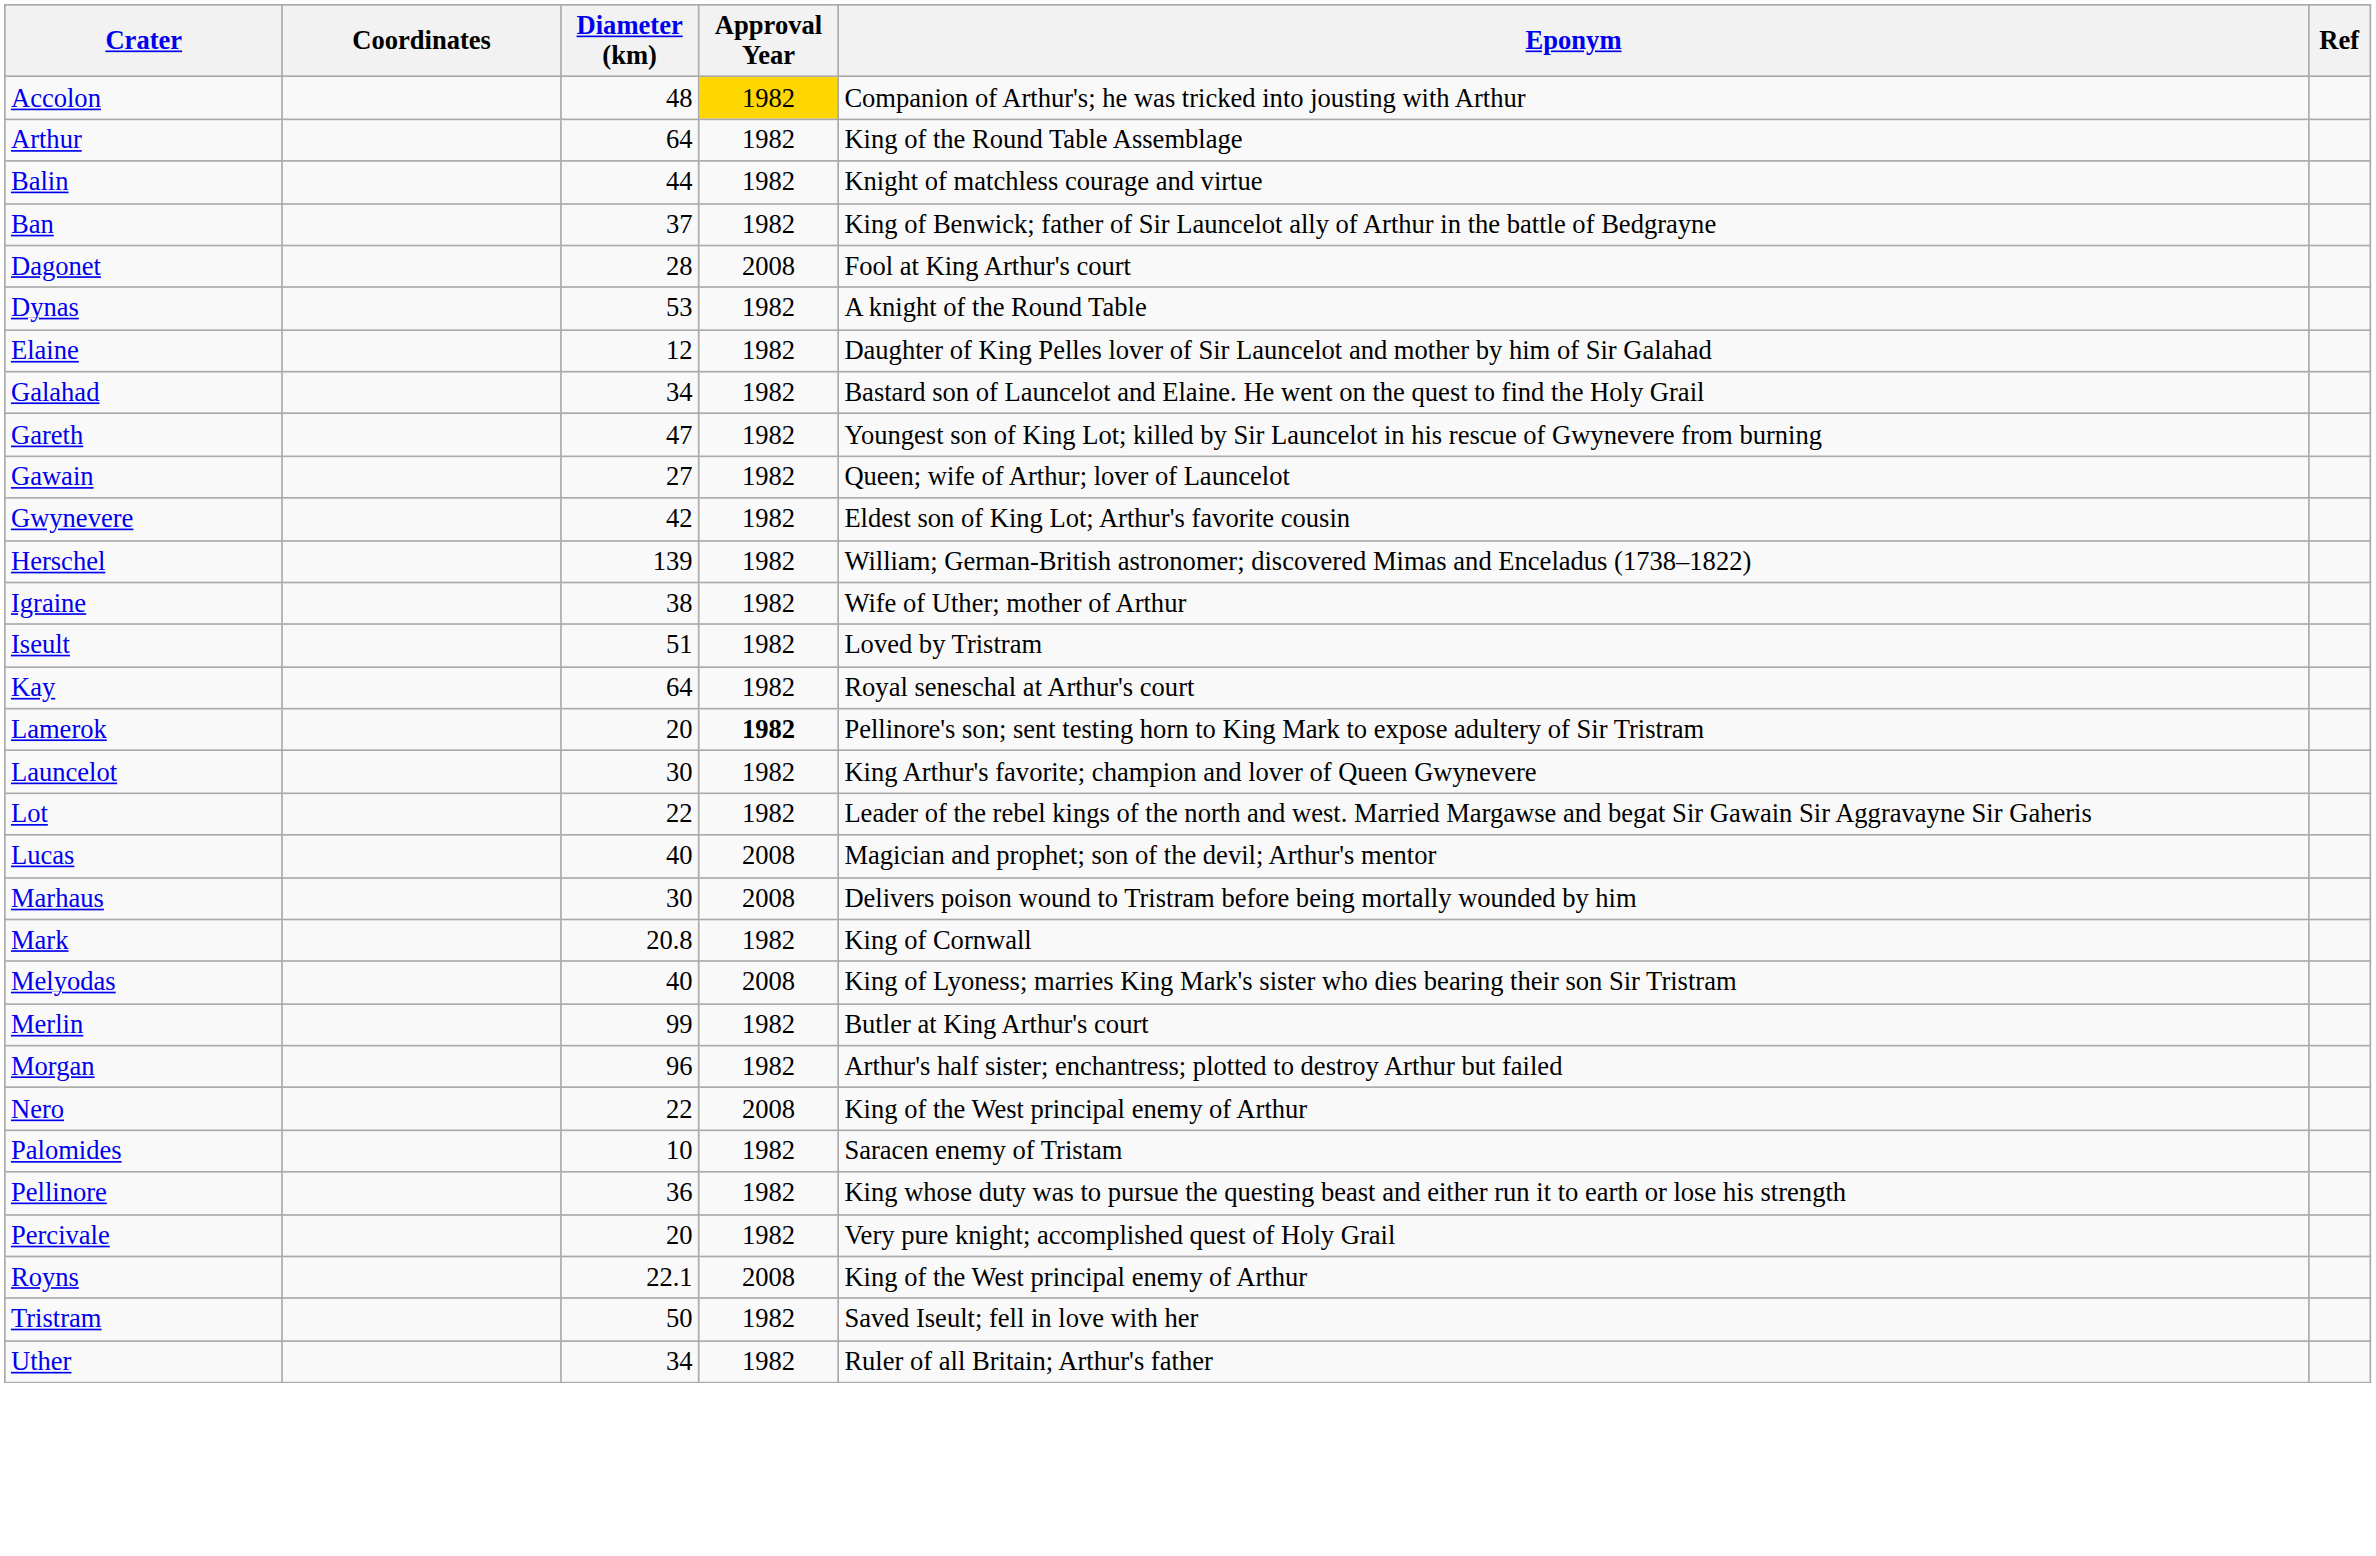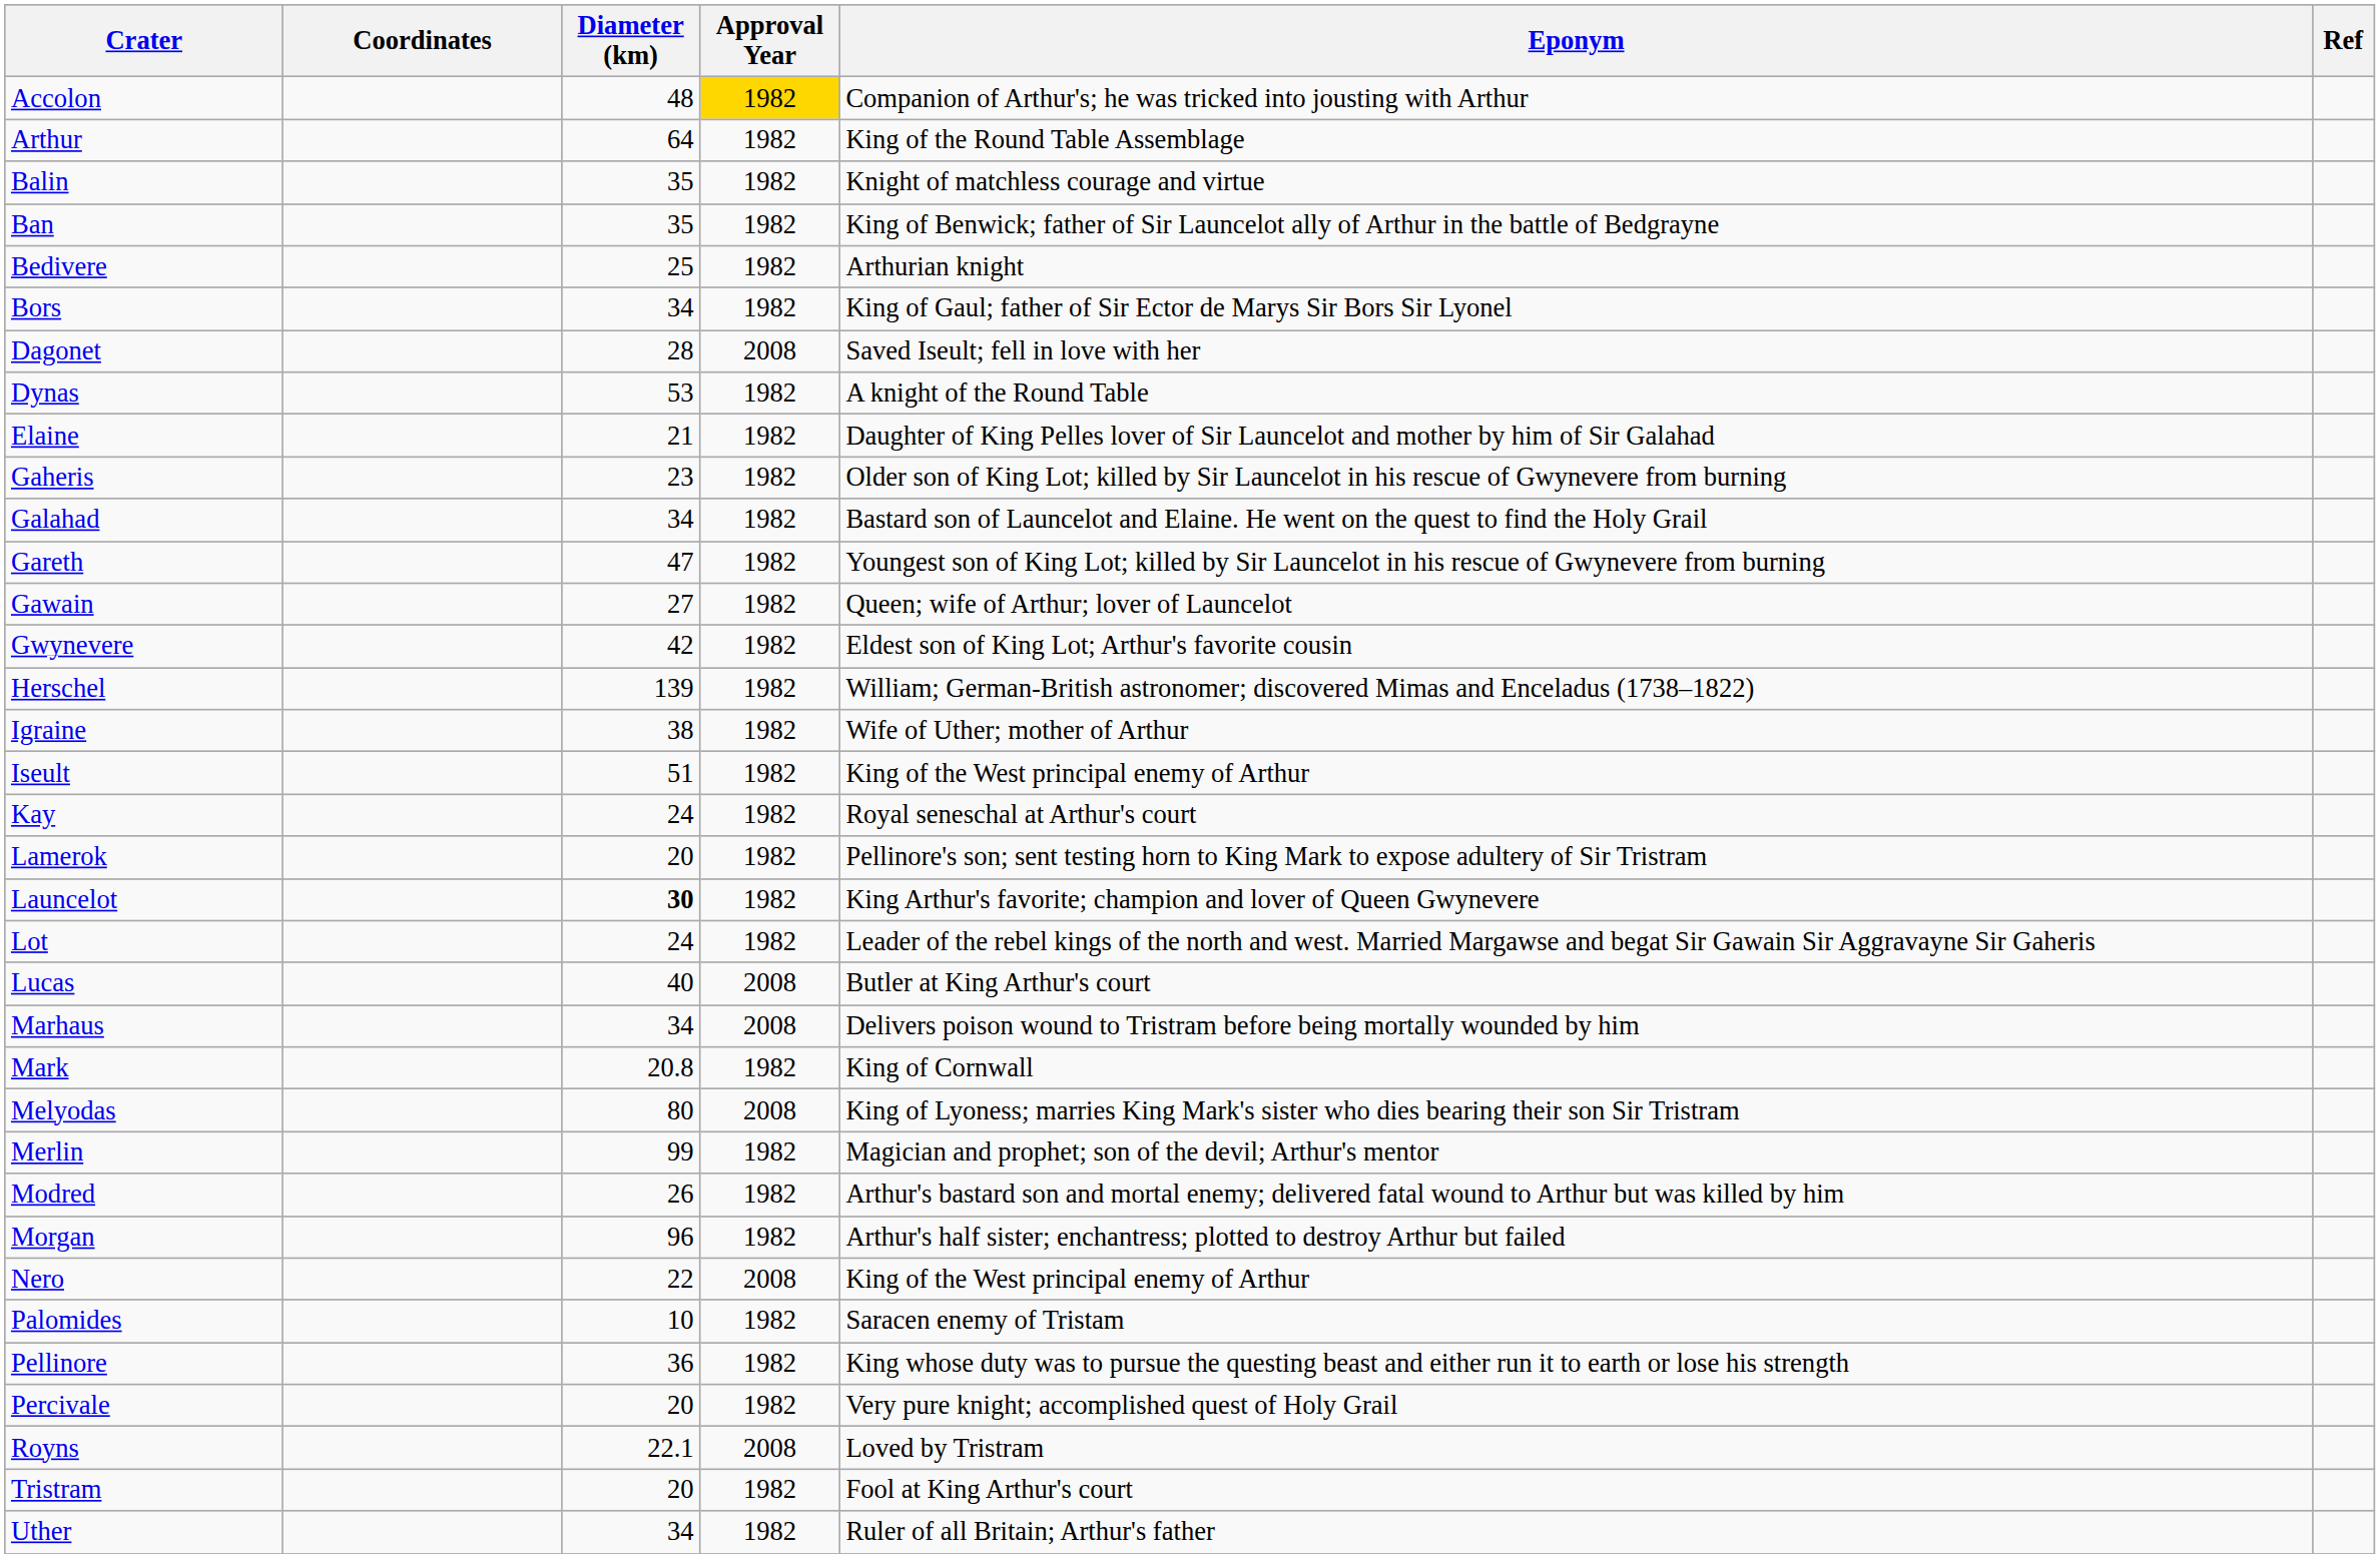 <table class="wikitable sortable" style="min-width: 90%">
 <tr>
 <th style="width:10em"><a href='#'>Crater</a></th>
 <th style="width:10em">Coordinates</th>
 <th><a href='#'>Diameter</a><br>(km)</th>
 <th>Approval<br>Year</th>
 <th class="unsortable"><a href='#'>Eponym</a></th>
 <th class="unsortable">Ref</th>
 </tr>
 <tr id="Accolon">
 <td><a href='#'>Accolon</a></td>
 <td></td>
 <td align=right>48</td>
 <td align=center style="background: gold;">1982</td>
 <td>Companion of Arthur's; he was tricked into jousting with Arthur</td>
 <td></td>
 </tr>
 <tr id="Arthur">
 <td><a href='#'>Arthur</a></td>
 <td></td>
 <td align=right>64</td>
 <td align=center>1982</td>
 <td>King of the Round Table Assemblage</td>
 <td></td>
 </tr>
 <tr id="Balin">
 <td><a href='#'>Balin</a></td>
 <td></td>
-<td align=right>44</td>
+<td align=right>35</td>
 <td align=center>1982</td>
 <td>Knight of matchless courage and virtue</td>
 <td></td>
 </tr>
 <tr id="Ban">
 <td><a href='#'>Ban</a></td>
 <td></td>
-<td align=right>37</td>
+<td align=right>35</td>
 <td align=center>1982</td>
 <td>King of Benwick; father of Sir Launcelot ally of Arthur in the battle of Bedgrayne</td>
+<td></td>
+</tr>
+<tr id="Bedivere">
+<td><a href='#'>Bedivere</a></td>
+<td></td>
+<td align=right>25</td>
+<td align=center>1982</td>
+<td>Arthurian knight</td>
+<td></td>
+</tr>
+<tr id="Bors">
+<td><a href='#'>Bors</a></td>
+<td></td>
+<td align=right>34</td>
+<td align=center>1982</td>
+<td>King of Gaul; father of Sir Ector de Marys Sir Bors Sir Lyonel</td>
 <td></td>
 </tr>
 <tr id="Dagonet">
 <td><a href='#'>Dagonet</a></td>
 <td></td>
 <td align=right>28</td>
 <td align=center>2008</td>
-<td>Fool at King Arthur's court</td>
+<td>Saved Iseult; fell in love with her</td>
 <td></td>
 </tr>
 <tr id="Dynas">
 <td><a href='#'>Dynas</a></td>
 <td></td>
 <td align=right>53</td>
 <td align=center>1982</td>
 <td>A knight of the Round Table</td>
 <td></td>
 </tr>
 <tr id="Elaine">
 <td><a href='#'>Elaine</a></td>
 <td></td>
-<td align=right>12</td>
+<td align=right>21</td>
 <td align=center>1982</td>
 <td>Daughter of King Pelles lover of Sir Launcelot and mother by him of Sir Galahad</td>
+<td></td>
+</tr>
+<tr id="Gaheris">
+<td><a href='#'>Gaheris</a></td>
+<td></td>
+<td align=right>23</td>
+<td align=center>1982</td>
+<td>Older son of King Lot; killed by Sir Launcelot in his rescue of Gwynevere from burning</td>
 <td></td>
 </tr>
 <tr id="Galahad">
 <td><a href='#'>Galahad</a></td>
 <td></td>
 <td align=right>34</td>
 <td align=center>1982</td>
 <td>Bastard son of Launcelot and Elaine. He went on the quest to find the Holy Grail</td>
 <td></td>
 </tr>
 <tr id="Gareth">
 <td><a href='#'>Gareth</a></td>
 <td></td>
 <td align=right>47</td>
 <td align=center>1982</td>
 <td>Youngest son of King Lot; killed by Sir Launcelot in his rescue of Gwynevere from burning</td>
 <td></td>
 </tr>
 <tr id="Gawain">
 <td><a href='#'>Gawain</a></td>
 <td></td>
 <td align=right>27</td>
 <td align=center>1982</td>
 <td>Queen; wife of Arthur; lover of Launcelot</td>
 <td></td>
 </tr>
 <tr id="Gwynevere">
 <td><a href='#'>Gwynevere</a></td>
 <td></td>
 <td align=right>42</td>
 <td align=center>1982</td>
 <td>Eldest son of King Lot; Arthur's favorite cousin</td>
 <td></td>
 </tr>
 <tr id="Herschel">
 <td><a href='#'>Herschel</a></td>
 <td></td>
 <td align=right>139</td>
 <td align=center>1982</td>
 <td>William; German-British astronomer; discovered Mimas and Enceladus (1738–1822)</td>
 <td></td>
 </tr>
 <tr id="Igraine">
 <td><a href='#'>Igraine</a></td>
 <td></td>
 <td align=right>38</td>
 <td align=center>1982</td>
 <td>Wife of Uther; mother of Arthur</td>
 <td></td>
 </tr>
 <tr id="Iseult">
 <td><a href='#'>Iseult</a></td>
 <td></td>
 <td align=right>51</td>
 <td align=center>1982</td>
-<td>Loved by Tristram</td>
+<td>King of the West principal enemy of Arthur</td>
 <td></td>
 </tr>
 <tr id="Kay">
 <td><a href='#'>Kay</a></td>
 <td></td>
-<td align=right>64</td>
+<td align=right>24</td>
 <td align=center>1982</td>
 <td>Royal seneschal at Arthur's court</td>
 <td></td>
 </tr>
 <tr id="Lamerok">
 <td><a href='#'>Lamerok</a></td>
 <td></td>
 <td align=right>20</td>
-<td align=center><strong>1982</strong></td>
+<td align=center>1982</td>
 <td>Pellinore's son; sent testing horn to King Mark to expose adultery of Sir Tristram</td>
 <td></td>
 </tr>
 <tr id="Launcelot">
 <td><a href='#'>Launcelot</a></td>
 <td></td>
-<td align=right>30</td>
+<td align=right><strong>30</strong></td>
 <td align=center>1982</td>
 <td>King Arthur's favorite; champion and lover of Queen Gwynevere</td>
 <td></td>
 </tr>
 <tr id="Lot">
 <td><a href='#'>Lot</a></td>
 <td></td>
-<td align=right>22</td>
+<td align=right>24</td>
 <td align=center>1982</td>
 <td>Leader of the rebel kings of the north and west. Married Margawse and begat Sir Gawain Sir Aggravayne Sir Gaheris</td>
 <td></td>
 </tr>
 <tr id="Lucas">
 <td><a href='#'>Lucas</a></td>
 <td></td>
 <td align=right>40</td>
 <td align=center>2008</td>
-<td>Magician and prophet; son of the devil; Arthur's mentor</td>
+<td>Butler at King Arthur's court</td>
 <td></td>
 </tr>
 <tr id="Marhaus">
 <td><a href='#'>Marhaus</a></td>
 <td></td>
-<td align=right>30</td>
+<td align=right>34</td>
 <td align=center>2008</td>
 <td>Delivers poison wound to Tristram before being mortally wounded by him</td>
 <td></td>
 </tr>
 <tr id="Mark">
 <td><a href='#'>Mark</a></td>
 <td></td>
 <td align=right>20.8</td>
 <td align=center>1982</td>
 <td>King of Cornwall</td>
 <td></td>
 </tr>
 <tr id="Melyodas">
 <td><a href='#'>Melyodas</a></td>
 <td></td>
-<td align=right>40</td>
+<td align=right>80</td>
 <td align=center>2008</td>
 <td>King of Lyoness; marries King Mark's sister who dies bearing their son Sir Tristram</td>
 <td></td>
 </tr>
 <tr id="Merlin">
 <td><a href='#'>Merlin</a></td>
 <td></td>
 <td align=right>99</td>
 <td align=center>1982</td>
-<td>Butler at King Arthur's court</td>
+<td>Magician and prophet; son of the devil; Arthur's mentor</td>
+<td></td>
+</tr>
+<tr id="Modred">
+<td><a href='#'>Modred</a></td>
+<td></td>
+<td align=right>26</td>
+<td align=center>1982</td>
+<td>Arthur's bastard son and mortal enemy; delivered fatal wound to Arthur but was killed by him</td>
 <td></td>
 </tr>
 <tr id="Morgan">
 <td><a href='#'>Morgan</a></td>
 <td></td>
 <td align=right>96</td>
 <td align=center>1982</td>
 <td>Arthur's half sister; enchantress; plotted to destroy Arthur but failed</td>
 <td></td>
 </tr>
 <tr id="Nero">
 <td><a href='#'>Nero</a></td>
 <td></td>
 <td align=right>22</td>
 <td align=center>2008</td>
 <td>King of the West principal enemy of Arthur</td>
 <td></td>
 </tr>
 <tr id="Palomides">
 <td><a href='#'>Palomides</a></td>
 <td></td>
 <td align=right>10</td>
 <td align=center>1982</td>
 <td>Saracen enemy of Tristam</td>
 <td></td>
 </tr>
 <tr id="Pellinore">
 <td><a href='#'>Pellinore</a></td>
 <td></td>
 <td align=right>36</td>
 <td align=center>1982</td>
 <td>King whose duty was to pursue the questing beast and either run it to earth or lose his strength</td>
 <td></td>
 </tr>
 <tr id="Percivale">
 <td><a href='#'>Percivale</a></td>
 <td></td>
 <td align=right>20</td>
 <td align=center>1982</td>
 <td>Very pure knight; accomplished quest of Holy Grail</td>
 <td></td>
 </tr>
 <tr id="Royns">
 <td><a href='#'>Royns</a></td>
 <td></td>
 <td align=right>22.1</td>
 <td align=center>2008</td>
-<td>King of the West principal enemy of Arthur</td>
+<td>Loved by Tristram</td>
 <td></td>
 </tr>
 <tr id="Tristram">
 <td><a href='#'>Tristram</a></td>
 <td></td>
-<td align=right>50</td>
+<td align=right>20</td>
 <td align=center>1982</td>
-<td>Saved Iseult; fell in love with her</td>
+<td>Fool at King Arthur's court</td>
 <td></td>
 </tr>
 <tr id="Uther">
 <td><a href='#'>Uther</a></td>
 <td></td>
 <td align=right>34</td>
 <td align=center>1982</td>
 <td>Ruler of all Britain; Arthur's father</td>
 <td></td>
 </tr>
 </table>
